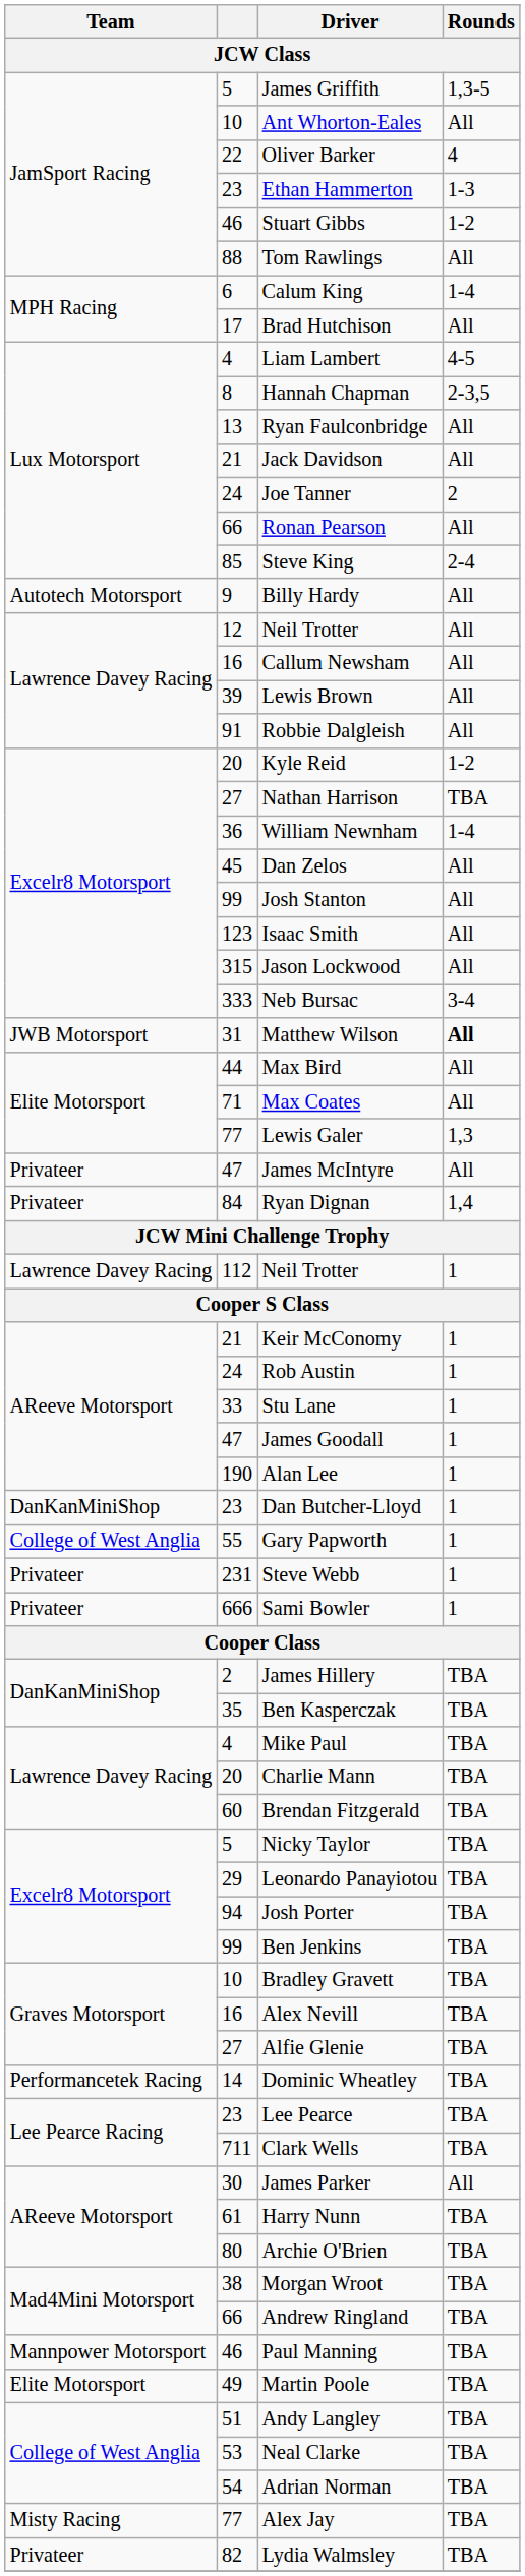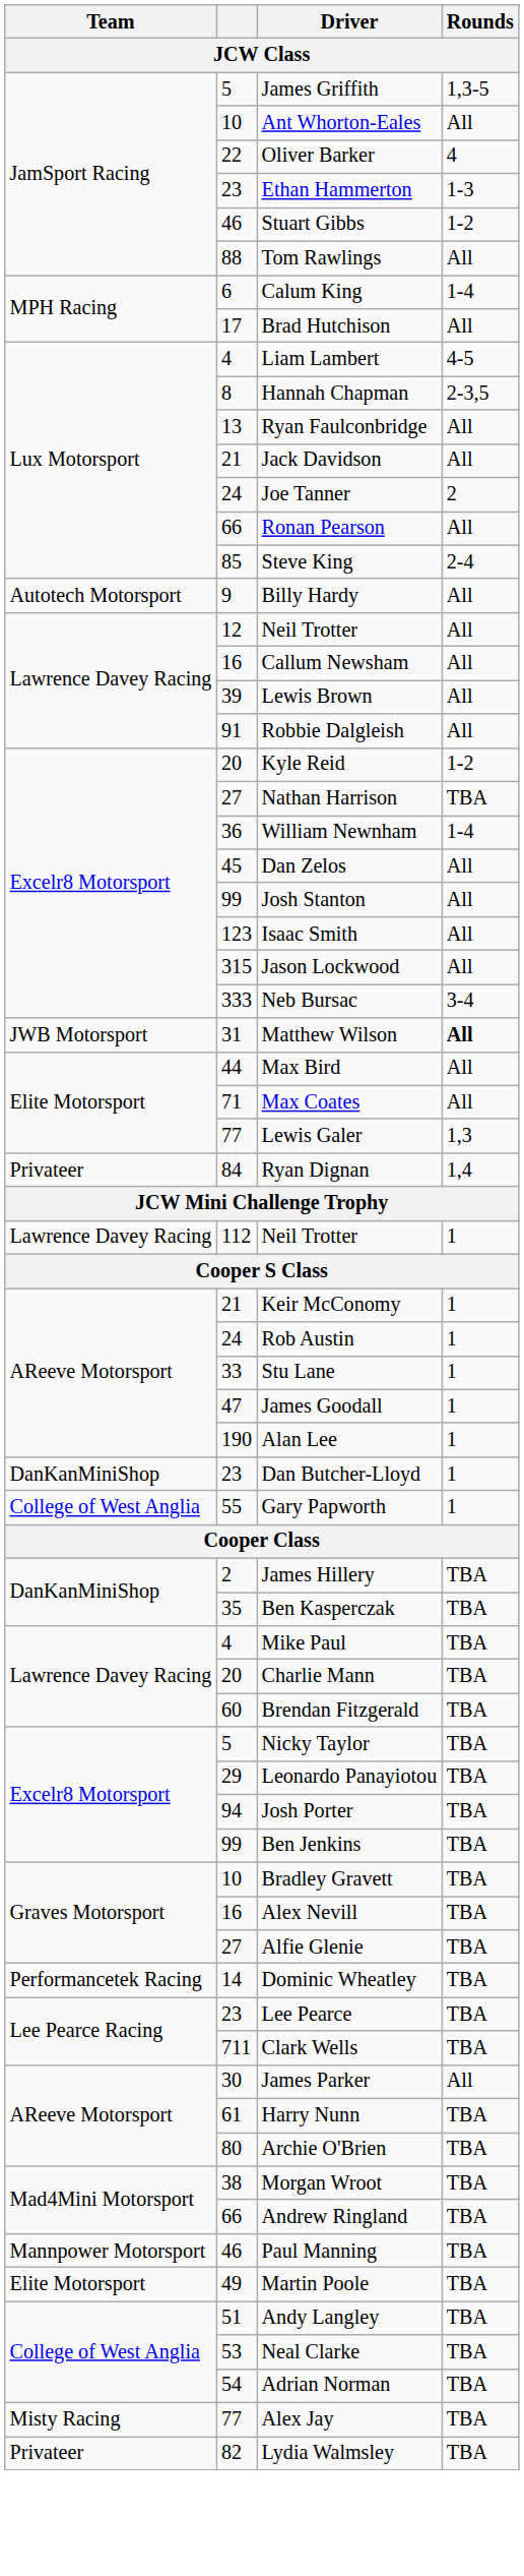 <table class="wikitable" style="font-size: 85%;">
 <tr>
 <th>Team</th>
 <th></th>
 <th>Driver</th>
 <th>Rounds</th>
 </tr>
 <tr>
 <th colspan=4>JCW Class</th>
 </tr>
 <tr>
 <td rowspan=6>JamSport Racing </td>
 <td>5</td>
 <td> James Griffith</td>
 <td>1,3-5</td>
 </tr>
 <tr>
 <td>10</td>
 <td> <a href='#'>Ant Whorton-Eales</a></td>
 <td>All</td>
 </tr>
 <tr>
 <td>22</td>
 <td> Oliver Barker</td>
 <td>4</td>
 </tr>
 <tr>
 <td>23</td>
 <td> <a href='#'>Ethan Hammerton</a></td>
 <td>1-3</td>
 </tr>
 <tr>
 <td>46</td>
 <td> Stuart Gibbs</td>
 <td>1-2</td>
 </tr>
 <tr>
 <td>88</td>
 <td> Tom Rawlings</td>
 <td>All</td>
 </tr>
 <tr>
 <td rowspan=2>MPH Racing </td>
 <td>6</td>
 <td> Calum King</td>
 <td>1-4</td>
 </tr>
 <tr>
 <td>17</td>
 <td> Brad Hutchison</td>
 <td>All</td>
 </tr>
 <tr>
 <td rowspan=7>Lux Motorsport </td>
 <td>4</td>
 <td> Liam Lambert</td>
 <td>4-5</td>
 </tr>
 <tr>
 <td>8</td>
 <td> Hannah Chapman</td>
 <td>2-3,5</td>
 </tr>
 <tr>
 <td>13</td>
 <td> Ryan Faulconbridge</td>
 <td>All</td>
 </tr>
 <tr>
 <td>21</td>
 <td> Jack Davidson</td>
 <td>All</td>
 </tr>
 <tr>
 <td>24</td>
 <td> Joe Tanner</td>
 <td>2</td>
 </tr>
 <tr>
 <td>66</td>
 <td> <a href='#'>Ronan Pearson</a></td>
 <td>All</td>
 </tr>
 <tr>
 <td>85</td>
 <td> Steve King</td>
 <td>2-4</td>
 </tr>
 <tr>
 <td rowspan=1>Autotech Motorsport</td>
 <td>9</td>
 <td> Billy Hardy</td>
 <td>All</td>
 </tr>
 <tr>
 <td rowspan=4>Lawrence Davey Racing </td>
 <td>12</td>
 <td> Neil Trotter</td>
 <td>All</td>
 </tr>
 <tr>
 <td>16</td>
 <td> Callum Newsham </td>
 <td>All</td>
 </tr>
 <tr>
 <td>39</td>
 <td> Lewis Brown</td>
 <td>All</td>
 </tr>
 <tr>
 <td>91</td>
 <td> Robbie Dalgleish </td>
 <td>All</td>
 </tr>
 <tr>
 <td rowspan=8><a href='#'>Excelr8 Motorsport</a></td>
 <td>20</td>
 <td> Kyle Reid </td>
 <td>1-2</td>
 </tr>
 <tr>
 <td>27</td>
 <td> Nathan Harrison</td>
 <td>TBA</td>
 </tr>
 <tr>
 <td>36</td>
 <td> William Newnham </td>
 <td>1-4</td>
 </tr>
 <tr>
 <td>45</td>
 <td> Dan Zelos </td>
 <td>All</td>
 </tr>
 <tr>
 <td>99</td>
 <td> Josh Stanton </td>
 <td>All</td>
 </tr>
 <tr>
 <td>123</td>
 <td> Isaac Smith </td>
 <td>All</td>
 </tr>
 <tr>
 <td>315</td>
 <td> Jason Lockwood </td>
 <td>All</td>
 </tr>
 <tr>
 <td>333</td>
 <td> Neb Bursac</td>
 <td>3-4</td>
 </tr>
 <tr>
 <td rowspan=1>JWB Motorsport </td>
 <td>31</td>
 <td> Matthew Wilson</td>
 <td><strong>All</strong></td>
 </tr>
 <tr>
 <td rowspan=3>Elite Motorsport </td>
 <td>44</td>
 <td> Max Bird </td>
 <td>All</td>
 </tr>
 <tr>
 <td>71</td>
 <td> <a href='#'>Max Coates</a></td>
 <td>All</td>
 </tr>
 <tr>
 <td>77</td>
 <td> Lewis Galer </td>
 <td>1,3</td>
 </tr>
 <tr>
 <td rowspan=1>Privateer</td>
-<td>47</td>
-<td> James McIntyre</td>
-<td>All</td>
-</tr>
-<tr>
-<td rowspan=1>Privateer</td>
 <td>84</td>
 <td> Ryan Dignan</td>
 <td>1,4</td>
 </tr>
 <tr>
 <th colspan=4>JCW Mini Challenge Trophy</th>
 </tr>
 <tr>
 <td rowspan=1>Lawrence Davey Racing </td>
 <td>112</td>
 <td> Neil Trotter</td>
 <td>1</td>
 </tr>
 <tr>
 <th colspan=4>Cooper S Class</th>
 </tr>
 <tr>
 <td rowspan=5>AReeve Motorsport </td>
 <td>21</td>
 <td> Keir McConomy</td>
 <td>1</td>
 </tr>
 <tr>
 <td>24</td>
 <td> Rob Austin</td>
 <td>1</td>
 </tr>
 <tr>
 <td>33</td>
 <td> Stu Lane</td>
 <td>1</td>
 </tr>
 <tr>
 <td>47</td>
 <td> James Goodall</td>
 <td>1</td>
 </tr>
 <tr>
 <td>190</td>
 <td> Alan Lee</td>
 <td>1</td>
 </tr>
 <tr>
 <td rowspan=1>DanKanMiniShop</td>
 <td>23</td>
 <td> Dan Butcher-Lloyd</td>
 <td>1</td>
 </tr>
 <tr>
 <td rowspan=1><a href='#'>College of West Anglia</a></td>
 <td>55</td>
 <td> Gary Papworth</td>
-<td>1</td>
-</tr>
-<tr>
-<td rowspan=1>Privateer</td>
-<td>231</td>
-<td> Steve Webb</td>
-<td>1</td>
-</tr>
-<tr>
-<td rowspan=1>Privateer</td>
-<td>666</td>
-<td> Sami Bowler</td>
 <td>1</td>
 </tr>
 <tr>
 <th colspan=4>Cooper Class</th>
 </tr>
 <tr>
 <td rowspan=2>DanKanMiniShop</td>
 <td>2</td>
 <td> James Hillery</td>
 <td>TBA</td>
 </tr>
 <tr>
 <td>35</td>
 <td> Ben Kasperczak</td>
 <td>TBA</td>
 </tr>
 <tr>
 <td rowspan=3>Lawrence Davey Racing </td>
 <td>4</td>
 <td> Mike Paul</td>
 <td>TBA</td>
 </tr>
 <tr>
 <td>20</td>
 <td> Charlie Mann</td>
 <td>TBA</td>
 </tr>
 <tr>
 <td>60</td>
 <td> Brendan Fitzgerald </td>
 <td>TBA</td>
 </tr>
 <tr>
 <td rowspan=4><a href='#'>Excelr8 Motorsport</a></td>
 <td>5</td>
 <td> Nicky Taylor</td>
 <td>TBA</td>
 </tr>
 <tr>
 <td>29</td>
 <td> Leonardo Panayiotou </td>
 <td>TBA</td>
 </tr>
 <tr>
 <td>94</td>
 <td> Josh Porter </td>
 <td>TBA</td>
 </tr>
 <tr>
 <td>99</td>
 <td> Ben Jenkins</td>
 <td>TBA</td>
 </tr>
 <tr>
 <td rowspan=3>Graves Motorsport </td>
 <td>10</td>
 <td> Bradley Gravett</td>
 <td>TBA</td>
 </tr>
 <tr>
 <td>16</td>
 <td> Alex Nevill </td>
 <td>TBA</td>
 </tr>
 <tr>
 <td>27</td>
 <td> Alfie Glenie</td>
 <td>TBA</td>
 </tr>
 <tr>
 <td rowspan=1>Performancetek Racing </td>
 <td>14</td>
 <td> Dominic Wheatley</td>
 <td>TBA</td>
 </tr>
 <tr>
 <td rowspan=2>Lee Pearce Racing</td>
 <td>23</td>
 <td> Lee Pearce</td>
 <td>TBA</td>
 </tr>
 <tr>
 <td>711</td>
 <td> Clark Wells</td>
 <td>TBA</td>
 </tr>
 <tr>
 <td rowspan=3>AReeve Motorsport </td>
 <td>30</td>
 <td> James Parker</td>
 <td>All</td>
 </tr>
 <tr>
 <td>61</td>
 <td> Harry Nunn </td>
 <td>TBA</td>
 </tr>
 <tr>
 <td>80</td>
 <td> Archie O'Brien </td>
 <td>TBA</td>
 </tr>
 <tr>
 <td rowspan=2>Mad4Mini Motorsport </td>
 <td>38</td>
 <td> Morgan Wroot</td>
 <td>TBA</td>
 </tr>
 <tr>
 <td>66</td>
 <td> Andrew Ringland</td>
 <td>TBA</td>
 </tr>
 <tr>
 <td rowspan=1>Mannpower Motorsport</td>
 <td>46</td>
 <td> Paul Manning</td>
 <td>TBA</td>
 </tr>
 <tr>
 <td rowspan=1>Elite Motorsport </td>
 <td>49</td>
 <td> Martin Poole</td>
 <td>TBA</td>
 </tr>
 <tr>
 <td rowspan=3><a href='#'>College of West Anglia</a></td>
 <td>51</td>
 <td> Andy Langley</td>
 <td>TBA</td>
 </tr>
 <tr>
 <td>53</td>
 <td> Neal Clarke</td>
 <td>TBA</td>
 </tr>
 <tr>
 <td>54</td>
 <td> Adrian Norman</td>
 <td>TBA</td>
 </tr>
 <tr>
 <td rowspan=1>Misty Racing</td>
 <td>77</td>
 <td> Alex Jay</td>
 <td>TBA</td>
 </tr>
 <tr>
 <td rowspan=1>Privateer</td>
 <td>82</td>
 <td> Lydia Walmsley </td>
 <td>TBA</td>
 </tr>
 <tr>
 </tr>
 </table>
